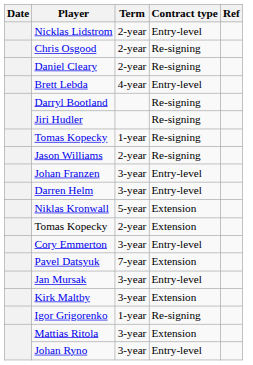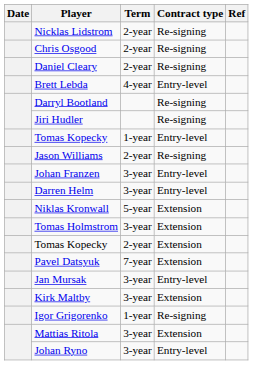 <table class="wikitable plainrowheaders">
 <tr style="background:#ddd; text-align:center;">
 <th>Date</th>
 <th>Player</th>
 <th>Term</th>
 <th>Contract type</th>
 <th>Ref</th>
 </tr>
 <tr>
 <th scope="row"></th>
 <td><a href='#'>Nicklas Lidstrom</a></td>
 <td>2-year</td>
-<td>Entry-level</td>
+<td>Re-signing</td>
 <td></td>
 </tr>
 <tr>
 <th scope="row"></th>
 <td><a href='#'>Chris Osgood</a></td>
 <td>2-year</td>
 <td>Re-signing</td>
 <td></td>
 </tr>
 <tr>
 <th scope="row"></th>
 <td><a href='#'>Daniel Cleary</a></td>
 <td>2-year</td>
 <td>Re-signing</td>
 <td></td>
 </tr>
 <tr>
 <th scope="row"></th>
 <td><a href='#'>Brett Lebda</a></td>
 <td>4-year</td>
 <td>Entry-level</td>
 <td></td>
 </tr>
 <tr>
 <th scope="row" rowspan=2></th>
 <td><a href='#'>Darryl Bootland</a></td>
 <td></td>
 <td>Re-signing</td>
 <td></td>
 </tr>
 <tr>
 <td><a href='#'>Jiri Hudler</a></td>
 <td></td>
 <td>Re-signing</td>
 <td></td>
 </tr>
 <tr>
 <th scope="row"></th>
 <td><a href='#'>Tomas Kopecky</a></td>
 <td>1-year</td>
-<td>Re-signing</td>
+<td>Entry-level</td>
 <td></td>
 </tr>
 <tr>
 <th scope="row"></th>
 <td><a href='#'>Jason Williams</a></td>
 <td>2-year</td>
 <td>Re-signing</td>
 <td></td>
 </tr>
 <tr>
 <th scope="row"></th>
 <td><a href='#'>Johan Franzen</a></td>
 <td>3-year</td>
 <td>Entry-level</td>
 <td></td>
 </tr>
 <tr>
 <th scope="row"></th>
 <td><a href='#'>Darren Helm</a></td>
 <td>3-year</td>
 <td>Entry-level</td>
 <td></td>
 </tr>
 <tr>
 <th scope="row"></th>
 <td><a href='#'>Niklas Kronwall</a></td>
 <td>5-year</td>
 <td>Extension</td>
 <td></td>
 </tr>
 <tr>
 <th scope="row"></th>
-<td>Tomas Kopecky</td>
-<td>2-year</td>
+<td><a href='#'>Tomas Holmstrom</a></td>
+<td>3-year</td>
 <td>Extension</td>
 <td></td>
 </tr>
 <tr>
 <th scope="row"></th>
-<td><a href='#'>Cory Emmerton</a></td>
-<td>3-year</td>
-<td>Entry-level</td>
+<td>Tomas Kopecky</td>
+<td>2-year</td>
+<td>Extension</td>
 <td></td>
 </tr>
 <tr>
 <th scope="row"></th>
 <td><a href='#'>Pavel Datsyuk</a></td>
 <td>7-year</td>
 <td>Extension</td>
 <td></td>
 </tr>
 <tr>
 <th scope="row"></th>
 <td><a href='#'>Jan Mursak</a></td>
 <td>3-year</td>
 <td>Entry-level</td>
 <td></td>
 </tr>
 <tr>
 <th scope="row"></th>
 <td><a href='#'>Kirk Maltby</a></td>
 <td>3-year</td>
 <td>Extension</td>
 <td></td>
 </tr>
 <tr>
 <th scope="row"></th>
 <td><a href='#'>Igor Grigorenko</a></td>
 <td>1-year</td>
 <td>Re-signing</td>
 <td></td>
 </tr>
 <tr>
 <th scope="row" rowspan=2></th>
 <td><a href='#'>Mattias Ritola</a></td>
 <td>3-year</td>
 <td>Extension</td>
 <td></td>
 </tr>
 <tr>
 <td><a href='#'>Johan Ryno</a></td>
 <td>3-year</td>
 <td>Entry-level</td>
 <td></td>
 </tr>
 </table>
